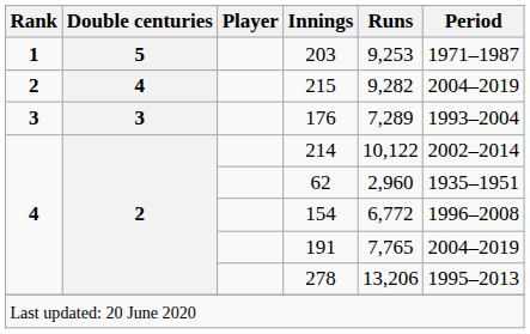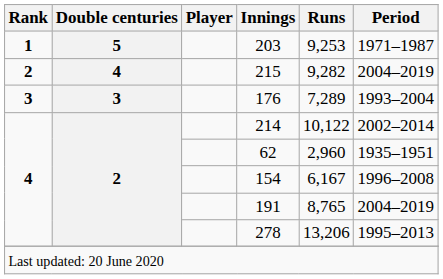 <table class="wikitable plainrowheaders sortable">
 <tr>
 <th scope=col>Rank</th>
 <th scope=col>Double centuries</th>
 <th scope=col>Player</th>
 <th scope=col>Innings</th>
 <th scope=col>Runs</th>
 <th scope=col>Period</th>
 </tr>
 <tr>
 <td align=center><strong>1</strong></td>
 <th scope=row style="text-align:center;">5</th>
 <td></td>
 <td align=center>203</td>
 <td align=center>9,253</td>
 <td>1971–1987</td>
 </tr>
 <tr>
 <td align=center><strong>2</strong></td>
 <th scope=row style=text-align:center;>4</th>
 <td></td>
 <td align=center>215</td>
 <td align=center>9,282</td>
 <td>2004–2019</td>
 </tr>
 <tr>
 <td align=center><strong>3</strong></td>
 <th scope=row style=text-align:center;>3</th>
 <td></td>
 <td align=center>176</td>
 <td align=center>7,289</td>
 <td>1993–2004</td>
 </tr>
 <tr>
 <td align=center rowspan=5><strong>4</strong></td>
 <th scope=row style="text-align:center;" rowspan=5>2</th>
 <td></td>
 <td align=center>214</td>
 <td align=center>10,122</td>
 <td>2002–2014</td>
 </tr>
 <tr>
 <td></td>
 <td align=center>62</td>
 <td align=center>2,960</td>
 <td>1935–1951</td>
 </tr>
 <tr>
 <td></td>
 <td align=center>154</td>
-<td align=center>6,772</td>
+<td align=center>6,167</td>
 <td>1996–2008</td>
 </tr>
 <tr>
 <td></td>
 <td align=center>191</td>
-<td align=center>7,765</td>
+<td align=center>8,765</td>
 <td>2004–2019</td>
 </tr>
 <tr>
 <td></td>
 <td align=center>278</td>
 <td align=center>13,206</td>
 <td>1995–2013</td>
 </tr>
 <tr>
 </tr>
 <tr class=sortbottom>
 <td colspan=6><small>Last updated: 20 June 2020</small></td>
 </tr>
 </table>
